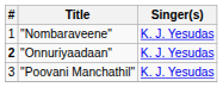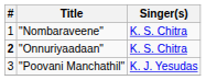 <table class="wikitable" style="font-size:95%;">
 <tr>
 <th>#</th>
 <th>Title</th>
 <th>Singer(s)</th>
 </tr>
 <tr>
 <td>1</td>
 <td>"Nombaraveene"</td>
-<td><a href='#'>K. J. Yesudas</a></td>
+<td><a href='#'>K. S. Chitra</a></td>
 </tr>
 <tr>
 <td><strong>2</strong></td>
 <td>"Onnuriyaadaan"</td>
-<td><a href='#'>K. J. Yesudas</a></td>
+<td><a href='#'>K. S. Chitra</a></td>
 </tr>
 <tr>
 <td>3</td>
 <td>"Poovani Manchathil"</td>
 <td><a href='#'>K. J. Yesudas</a></td>
 </tr>
 <tr>
 </tr>
 </table>
